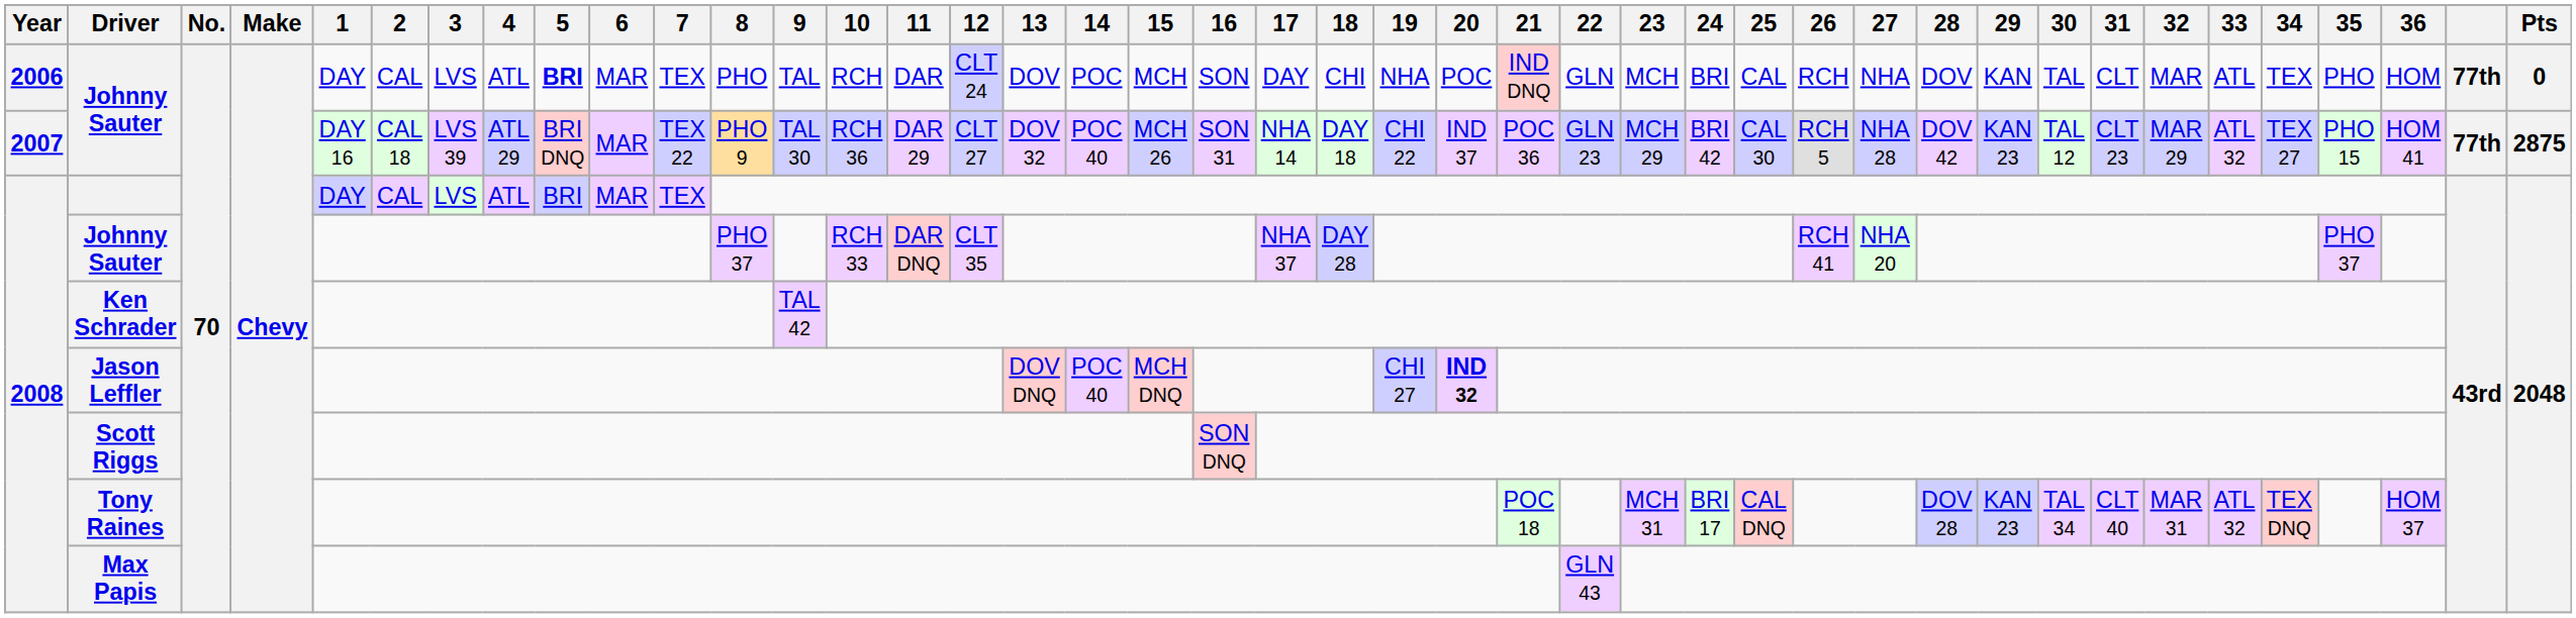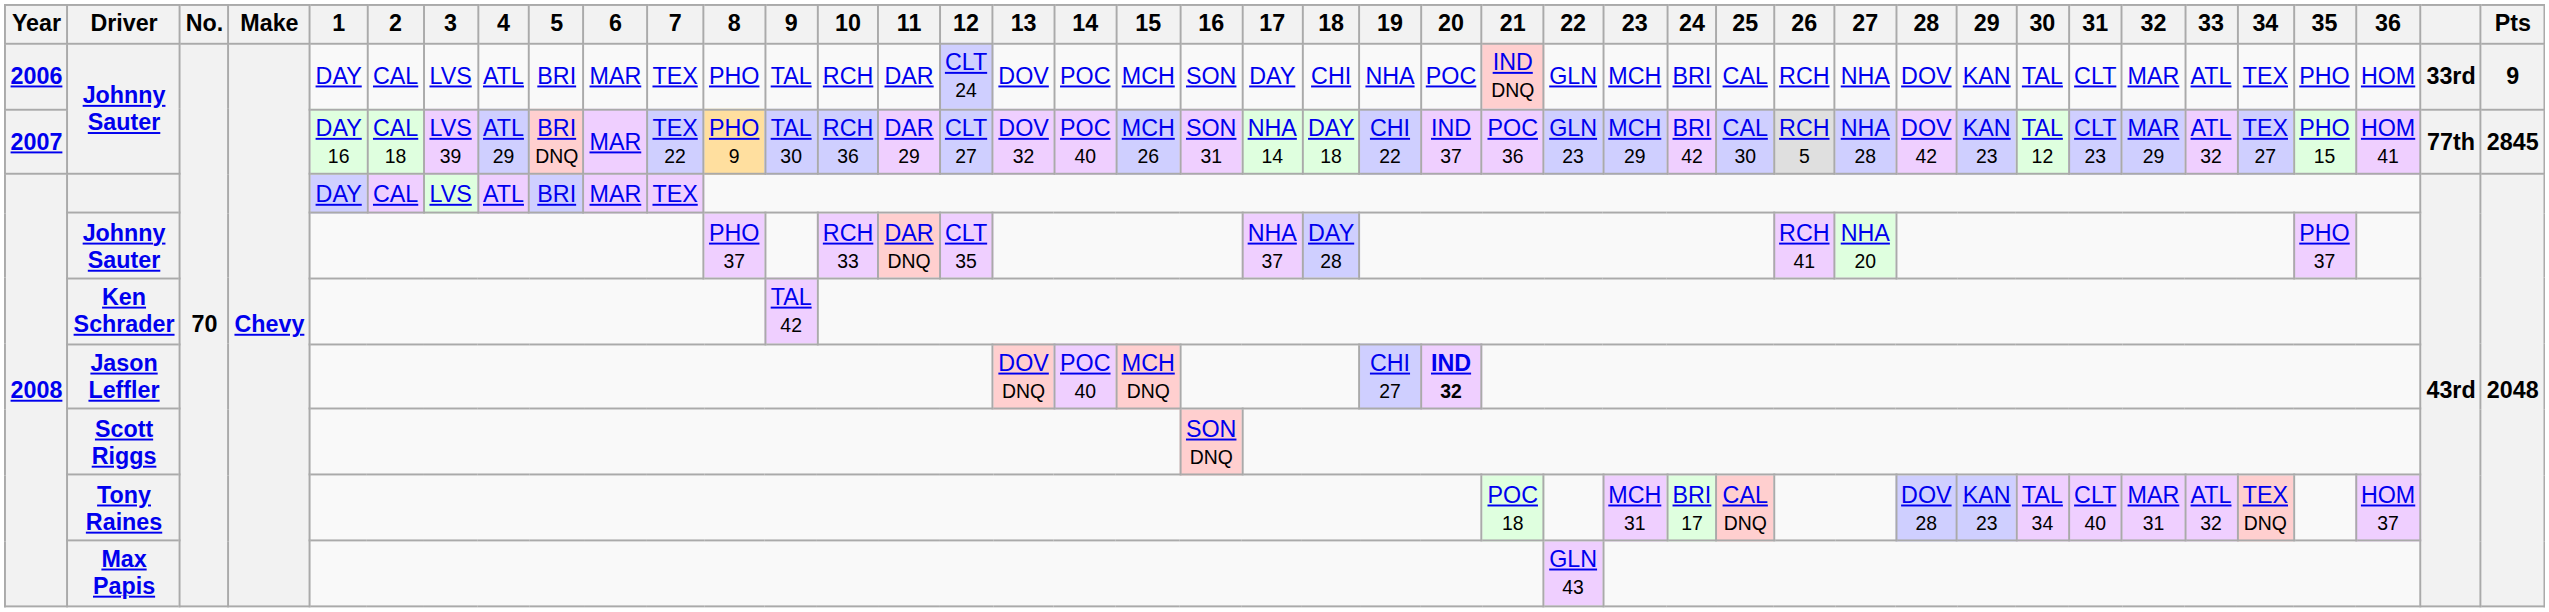 <table class="wikitable" style="text-align:center; font-size:75%">
 <tr>
 <th>Year</th>
 <th>Driver</th>
 <th>No.</th>
 <th>Make</th>
 <th>1</th>
 <th>2</th>
 <th>3</th>
 <th>4</th>
 <th>5</th>
 <th>6</th>
 <th>7</th>
 <th>8</th>
 <th>9</th>
 <th>10</th>
 <th>11</th>
 <th>12</th>
 <th>13</th>
 <th>14</th>
 <th>15</th>
 <th>16</th>
 <th>17</th>
 <th>18</th>
 <th>19</th>
 <th>20</th>
 <th>21</th>
 <th>22</th>
 <th>23</th>
 <th>24</th>
 <th>25</th>
 <th>26</th>
 <th>27</th>
 <th>28</th>
 <th>29</th>
 <th>30</th>
 <th>31</th>
 <th>32</th>
 <th>33</th>
 <th>34</th>
 <th>35</th>
 <th>36</th>
 <th></th>
 <th>Pts</th>
 </tr>
 <tr>
 <th><a href='#'>2006</a></th>
 <th rowspan="2"><a href='#'>Johnny Sauter</a></th>
 <th rowspan="9">70</th>
 <th rowspan="9"><a href='#'>Chevy</a></th>
 <td><a href='#'>DAY</a></td>
 <td><a href='#'>CAL</a></td>
 <td><a href='#'>LVS</a></td>
 <td><a href='#'>ATL</a></td>
-<td><strong><a href='#'>BRI</a></strong></td>
+<td><a href='#'>BRI</a></td>
 <td><a href='#'>MAR</a></td>
 <td><a href='#'>TEX</a></td>
 <td><a href='#'>PHO</a></td>
 <td><a href='#'>TAL</a></td>
 <td><a href='#'>RCH</a></td>
 <td><a href='#'>DAR</a></td>
 <td style="background:#CFCFFF;"><a href='#'>CLT</a><br><small>24</small></td>
 <td><a href='#'>DOV</a></td>
 <td><a href='#'>POC</a></td>
 <td><a href='#'>MCH</a></td>
 <td><a href='#'>SON</a></td>
 <td><a href='#'>DAY</a></td>
 <td><a href='#'>CHI</a></td>
 <td><a href='#'>NHA</a></td>
 <td><a href='#'>POC</a></td>
 <td style="background:#FFCFCF;"><a href='#'>IND</a><br><small>DNQ</small></td>
 <td><a href='#'>GLN</a></td>
 <td><a href='#'>MCH</a></td>
 <td><a href='#'>BRI</a></td>
 <td><a href='#'>CAL</a></td>
 <td><a href='#'>RCH</a></td>
 <td><a href='#'>NHA</a></td>
 <td><a href='#'>DOV</a></td>
 <td><a href='#'>KAN</a></td>
 <td><a href='#'>TAL</a></td>
 <td><a href='#'>CLT</a></td>
 <td><a href='#'>MAR</a></td>
 <td><a href='#'>ATL</a></td>
 <td><a href='#'>TEX</a></td>
 <td><a href='#'>PHO</a></td>
 <td><a href='#'>HOM</a></td>
-<th>77th</th>
-<th>0</th>
+<th>33rd</th>
+<th>9</th>
 </tr>
 <tr>
 <th><a href='#'>2007</a></th>
 <td style="background:#DFFFDF;"><a href='#'>DAY</a><br><small>16</small></td>
 <td style="background:#DFFFDF;"><a href='#'>CAL</a><br><small>18</small></td>
 <td style="background:#EFCFFF;"><a href='#'>LVS</a><br><small>39</small></td>
 <td style="background:#CFCFFF;"><a href='#'>ATL</a><br><small>29</small></td>
 <td style="background:#FFCFCF;"><a href='#'>BRI</a><br><small>DNQ</small></td>
 <td style="background:#EFCFFF;"><a href='#'>MAR</a><br></td>
 <td style="background:#CFCFFF;"><a href='#'>TEX</a><br><small>22</small></td>
 <td style="background:#FFDF9F;"><a href='#'>PHO</a><br><small>9</small></td>
 <td style="background:#CFCFFF;"><a href='#'>TAL</a><br><small>30</small></td>
 <td style="background:#CFCFFF;"><a href='#'>RCH</a><br><small>36</small></td>
 <td style="background:#EFCFFF;"><a href='#'>DAR</a><br><small>29</small></td>
 <td style="background:#CFCFFF;"><a href='#'>CLT</a><br><small>27</small></td>
 <td style="background:#EFCFFF;"><a href='#'>DOV</a><br><small>32</small></td>
 <td style="background:#EFCFFF;"><a href='#'>POC</a><br><small>40</small></td>
 <td style="background:#CFCFFF;"><a href='#'>MCH</a><br><small>26</small></td>
 <td style="background:#EFCFFF;"><a href='#'>SON</a><br><small>31</small></td>
 <td style="background:#DFFFDF;"><a href='#'>NHA</a><br><small>14</small></td>
 <td style="background:#DFFFDF;"><a href='#'>DAY</a><br><small>18</small></td>
 <td style="background:#CFCFFF;"><a href='#'>CHI</a><br><small>22</small></td>
 <td style="background:#EFCFFF;"><a href='#'>IND</a><br><small>37</small></td>
 <td style="background:#EFCFFF;"><a href='#'>POC</a><br><small>36</small></td>
 <td style="background:#CFCFFF;"><a href='#'>GLN</a><br><small>23</small></td>
 <td style="background:#CFCFFF;"><a href='#'>MCH</a><br><small>29</small></td>
 <td style="background:#EFCFFF;"><a href='#'>BRI</a><br><small>42</small></td>
 <td style="background:#CFCFFF;"><a href='#'>CAL</a><br><small>30</small></td>
 <td style="background:#DFDFDF;"><a href='#'>RCH</a><br><small>5</small></td>
 <td style="background:#CFCFFF;"><a href='#'>NHA</a><br><small>28</small></td>
 <td style="background:#EFCFFF;"><a href='#'>DOV</a><br><small>42</small></td>
 <td style="background:#CFCFFF;"><a href='#'>KAN</a><br><small>23</small></td>
 <td style="background:#DFFFDF;"><a href='#'>TAL</a><br><small>12</small></td>
 <td style="background:#CFCFFF;"><a href='#'>CLT</a><br><small>23</small></td>
 <td style="background:#CFCFFF;"><a href='#'>MAR</a><br><small>29</small></td>
 <td style="background:#EFCFFF;"><a href='#'>ATL</a><br><small>32</small></td>
 <td style="background:#CFCFFF;"><a href='#'>TEX</a><br><small>27</small></td>
 <td style="background:#DFFFDF;"><a href='#'>PHO</a><br><small>15</small></td>
 <td style="background:#EFCFFF;"><a href='#'>HOM</a><br><small>41</small></td>
 <th>77th</th>
-<th>2875</th>
+<th>2845</th>
 </tr>
 <tr>
 <th rowspan="7"><a href='#'>2008</a></th>
 <th></th>
 <td style="background:#CFCFFF;"><a href='#'>DAY</a><br></td>
 <td style="background:#EFCFFF;"><a href='#'>CAL</a><br></td>
 <td style="background:#DFFFDF;"><a href='#'>LVS</a><br></td>
 <td style="background:#EFCFFF;"><a href='#'>ATL</a><br></td>
 <td style="background:#CFCFFF;"><a href='#'>BRI</a><br></td>
 <td style="background:#EFCFFF;"><a href='#'>MAR</a><br></td>
 <td style="background:#EFCFFF;"><a href='#'>TEX</a><br></td>
 <td colspan="29"></td>
 <th rowspan="7">43rd</th>
 <th rowspan="7">2048</th>
 </tr>
 <tr>
 <th><a href='#'>Johnny Sauter</a></th>
 <td colspan="7"></td>
 <td style="background:#EFCFFF;"><a href='#'>PHO</a><br><small>37</small></td>
 <td></td>
 <td style="background:#EFCFFF;"><a href='#'>RCH</a><br><small>33</small></td>
 <td style="background:#FFCFCF;"><a href='#'>DAR</a><br><small>DNQ</small></td>
 <td style="background:#EFCFFF;"><a href='#'>CLT</a><br><small>35</small></td>
 <td colspan="4"></td>
 <td style="background:#EFCFFF;"><a href='#'>NHA</a><br><small>37</small></td>
 <td style="background:#CFCFFF;"><a href='#'>DAY</a><br><small>28</small></td>
 <td colspan="7"></td>
 <td style="background:#EFCFFF;"><a href='#'>RCH</a><br><small>41</small></td>
 <td style="background:#DFFFDF;"><a href='#'>NHA</a><br><small>20</small></td>
 <td colspan="7"></td>
 <td style="background:#EFCFFF;"><a href='#'>PHO</a><br><small>37</small></td>
 <td></td>
 </tr>
 <tr>
 <th><a href='#'>Ken Schrader</a></th>
 <td colspan="8"></td>
 <td style="background:#EFCFFF;"><a href='#'>TAL</a><br><small>42</small></td>
 <td colspan="27"></td>
 </tr>
 <tr>
 <th><a href='#'>Jason Leffler</a></th>
 <td colspan="12"></td>
 <td style="background:#FFCFCF;"><a href='#'>DOV</a><br><small>DNQ</small></td>
 <td style="background:#EFCFFF;"><a href='#'>POC</a><br><small>40</small></td>
 <td style="background:#FFCFCF;"><a href='#'>MCH</a><br><small>DNQ</small></td>
 <td colspan="3"></td>
 <td style="background:#CFCFFF;"><a href='#'>CHI</a><br><small>27</small></td>
 <td style="background:#EFCFFF;"><strong><a href='#'>IND</a><br><small>32</small></strong></td>
 <td colspan="16"></td>
 </tr>
 <tr>
 <th><a href='#'>Scott Riggs</a></th>
 <td colspan="15"></td>
 <td style="background:#FFCFCF;"><a href='#'>SON</a><br><small>DNQ</small></td>
 <td colspan="20"></td>
 </tr>
 <tr>
 <th><a href='#'>Tony Raines</a></th>
 <td colspan="20"></td>
 <td style="background:#DFFFDF;"><a href='#'>POC</a><br><small>18</small></td>
 <td></td>
 <td style="background:#EFCFFF;"><a href='#'>MCH</a><br><small>31</small></td>
 <td style="background:#DFFFDF;"><a href='#'>BRI</a><br><small>17</small></td>
 <td style="background:#FFCFCF;"><a href='#'>CAL</a><br><small>DNQ</small></td>
 <td colspan="2"></td>
 <td style="background:#CFCFFF;"><a href='#'>DOV</a><br><small>28</small></td>
 <td style="background:#CFCFFF;"><a href='#'>KAN</a><br><small>23</small></td>
 <td style="background:#EFCFFF;"><a href='#'>TAL</a><br><small>34</small></td>
 <td style="background:#EFCFFF;"><a href='#'>CLT</a><br><small>40</small></td>
 <td style="background:#EFCFFF;"><a href='#'>MAR</a><br><small>31</small></td>
 <td style="background:#EFCFFF;"><a href='#'>ATL</a><br><small>32</small></td>
 <td style="background:#FFCFCF;"><a href='#'>TEX</a><br><small>DNQ</small></td>
 <td></td>
 <td style="background:#EFCFFF;"><a href='#'>HOM</a><br><small>37</small></td>
 </tr>
 <tr>
 <th><a href='#'>Max Papis</a></th>
 <td colspan="21"></td>
 <td style="background:#EFCFFF;"><a href='#'>GLN</a><br><small>43</small></td>
 <td colspan="14"></td>
 </tr>
 </table>
